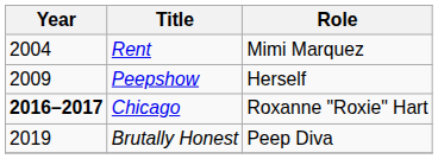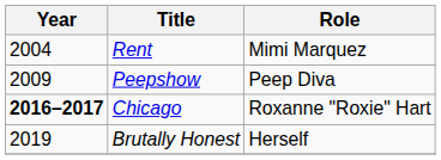 <table class="wikitable">
 <tr>
 <th>Year</th>
 <th>Title</th>
 <th>Role</th>
 </tr>
 <tr>
 <td>2004</td>
 <td><em><a href='#'>Rent</a></em></td>
 <td>Mimi Marquez</td>
 </tr>
 <tr>
 <td>2009</td>
 <td><em><a href='#'>Peepshow</a></em></td>
-<td>Herself</td>
+<td>Peep Diva</td>
 </tr>
 <tr>
 <td><strong>2016–2017</strong></td>
 <td><em><a href='#'>Chicago</a></em></td>
 <td>Roxanne "Roxie" Hart</td>
 </tr>
 <tr>
 <td>2019</td>
 <td><em>Brutally Honest</em></td>
-<td>Peep Diva</td>
+<td>Herself</td>
 </tr>
 <tr>
 </tr>
 </table>
